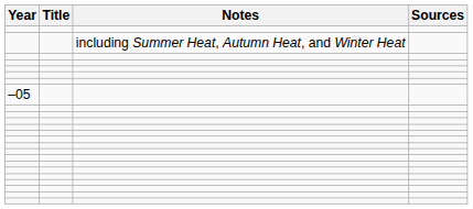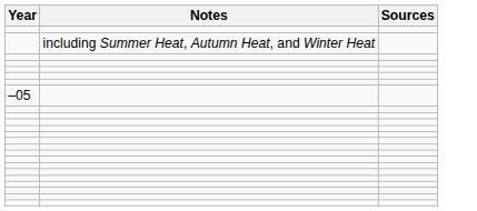 <table class="wikitable sortable">
 <tr>
 <th>Year</th>
-<th>Title</th>
 <th class="unsortable">Notes</th>
 <th class="unsortable">Sources</th>
 </tr>
 <tr>
 <td></td>
 <td></td>
 <td></td>
-<td></td>
 </tr>
 <tr>
-<td></td>
 <td></td>
 <td>including <em>Summer Heat</em>, <em>Autumn Heat</em>, and <em>Winter Heat</em></td>
 <td></td>
 </tr>
 <tr>
 <td></td>
 <td></td>
 <td></td>
-<td></td>
 </tr>
 <tr>
-<td></td>
 <td></td>
 <td></td>
 <td></td>
 </tr>
 <tr>
 <td></td>
 <td></td>
 <td></td>
-<td></td>
 </tr>
 <tr>
-<td></td>
 <td></td>
 <td></td>
 <td></td>
 </tr>
 <tr>
 <td></td>
 <td></td>
 <td></td>
+</tr>
+<tr>
+<td>–05</td>
+<td></td>
 <td></td>
 </tr>
 <tr>
-<td>–05</td>
 <td></td>
 <td></td>
 <td></td>
 </tr>
 <tr>
 <td></td>
 <td></td>
 <td></td>
-<td></td>
 </tr>
 <tr>
-<td></td>
 <td></td>
 <td></td>
 <td></td>
 </tr>
 <tr>
 <td></td>
 <td></td>
 <td></td>
-<td></td>
 </tr>
 <tr>
-<td></td>
 <td></td>
 <td></td>
 <td></td>
 </tr>
 <tr>
 <td></td>
 <td></td>
 <td></td>
-<td></td>
 </tr>
 <tr>
-<td></td>
 <td></td>
 <td></td>
 <td></td>
 </tr>
 <tr>
 <td></td>
 <td></td>
 <td></td>
-<td></td>
 </tr>
 <tr>
-<td></td>
 <td></td>
 <td></td>
 <td></td>
 </tr>
 <tr>
 <td></td>
 <td></td>
 <td></td>
-<td></td>
 </tr>
 <tr>
-<td></td>
 <td></td>
 <td></td>
 <td></td>
 </tr>
 <tr>
 <td></td>
 <td></td>
 <td></td>
-<td></td>
 </tr>
 <tr>
-<td></td>
 <td></td>
 <td></td>
 <td></td>
 </tr>
 <tr>
 <td></td>
 <td></td>
 <td></td>
-<td></td>
 </tr>
 <tr>
-<td></td>
 <td></td>
 <td></td>
 <td></td>
 </tr>
 <tr>
 <td></td>
 <td></td>
 <td></td>
-<td></td>
-</tr>
-<tr>
-<td></td>
-<td></td>
-<td></td>
-<td></td>
 </tr>
 </table>
